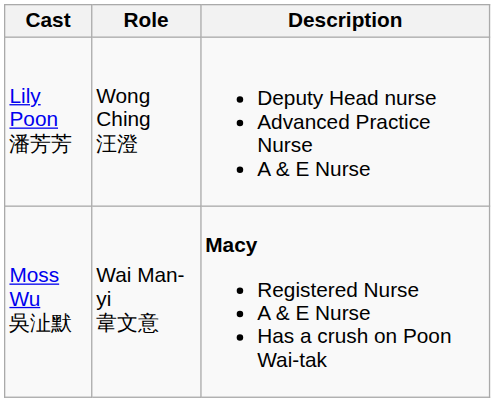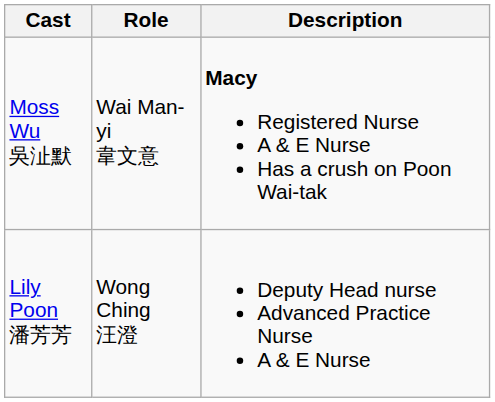 <table class="wikitable" width="60%">
 <tr>
 <th>Cast</th>
 <th>Role</th>
 <th>Description</th>
 </tr>
 <tr>
+<td><a href='#'>Moss Wu</a> <br> 吳沚默</td>
+<td>Wai Man-yi <br> 韋文意</td>
+<td><br><strong>Macy</strong><ul><li>Registered Nurse</li><li>A & E Nurse</li><li>Has a crush on Poon Wai-tak</li></ul></td>
+</tr>
+<tr>
 <td><a href='#'>Lily Poon</a> <br> 潘芳芳</td>
 <td>Wong Ching <br> 汪澄</td>
 <td><br><ul><li>Deputy Head nurse</li><li>Advanced Practice Nurse</li><li>A & E Nurse</li></ul></td>
 </tr>
-<tr>
-<td><a href='#'>Moss Wu</a> <br> 吳沚默</td>
-<td>Wai Man-yi <br> 韋文意</td>
-<td><br><strong>Macy</strong><ul><li>Registered Nurse</li><li>A & E Nurse</li><li>Has a crush on Poon Wai-tak</li></ul></td>
-</tr>
 </table>
